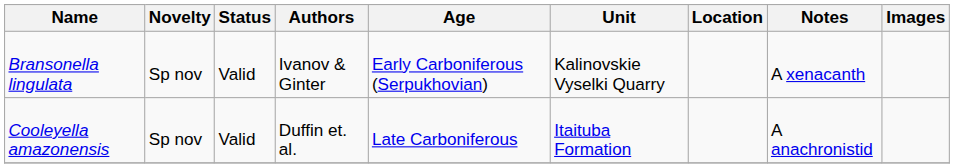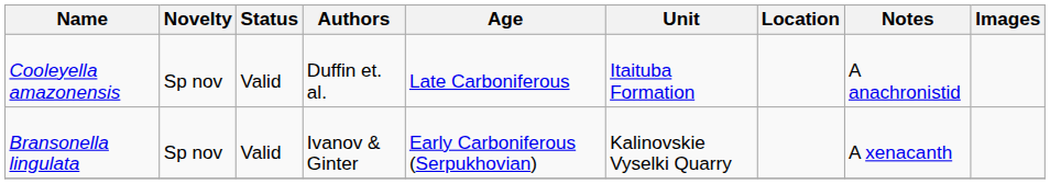 <table class="wikitable sortable" align="center" width="100%">
 <tr>
 <th>Name</th>
 <th>Novelty</th>
 <th>Status</th>
 <th>Authors</th>
 <th>Age</th>
 <th>Unit</th>
 <th>Location</th>
 <th>Notes</th>
 <th>Images</th>
 </tr>
 <tr>
+<td><br><em><a href='#'>Cooleyella amazonensis</a></em></td>
+<td><br>Sp nov</td>
+<td><br>Valid</td>
+<td><br>Duffin et. al.</td>
+<td><br><a href='#'>Late Carboniferous</a></td>
+<td><br><a href='#'>Itaituba Formation</a></td>
+<td><br></td>
+<td><br>A <a href='#'>anachronistid</a></td>
+<td></td>
+</tr>
+<tr>
 <td><br><em><a href='#'>Bransonella lingulata</a></em></td>
 <td><br>Sp nov</td>
 <td><br>Valid</td>
 <td><br>Ivanov & Ginter</td>
 <td><br><a href='#'>Early Carboniferous</a> (<a href='#'>Serpukhovian</a>)</td>
 <td><br>Kalinovskie Vyselki Quarry</td>
 <td><br></td>
 <td><br>A <a href='#'>xenacanth</a></td>
 <td></td>
 </tr>
 <tr>
-<td><br><em><a href='#'>Cooleyella amazonensis</a></em></td>
-<td><br>Sp nov</td>
-<td><br>Valid</td>
-<td><br>Duffin et. al.</td>
-<td><br><a href='#'>Late Carboniferous</a></td>
-<td><br><a href='#'>Itaituba Formation</a></td>
-<td><br></td>
-<td><br>A <a href='#'>anachronistid</a></td>
-<td></td>
-</tr>
-<tr>
 </tr>
 </table>
